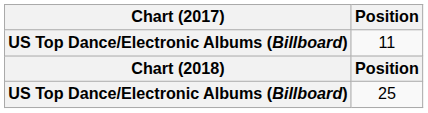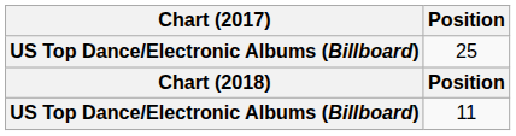 <table class="wikitable plainrowheaders" style="text-align:center">
 <tr>
 <th scope="col">Chart (2017)</th>
 <th scope="col">Position</th>
 </tr>
 <tr>
 <th scope="row">US Top Dance/Electronic Albums (<em>Billboard</em>)</th>
-<td>11</td>
+<td>25</td>
 </tr>
 <tr>
 <th scope="col">Chart (2018)</th>
 <th scope="col">Position</th>
 </tr>
 <tr>
 <th scope="row">US Top Dance/Electronic Albums (<em>Billboard</em>)</th>
-<td>25</td>
+<td>11</td>
 </tr>
 </table>
